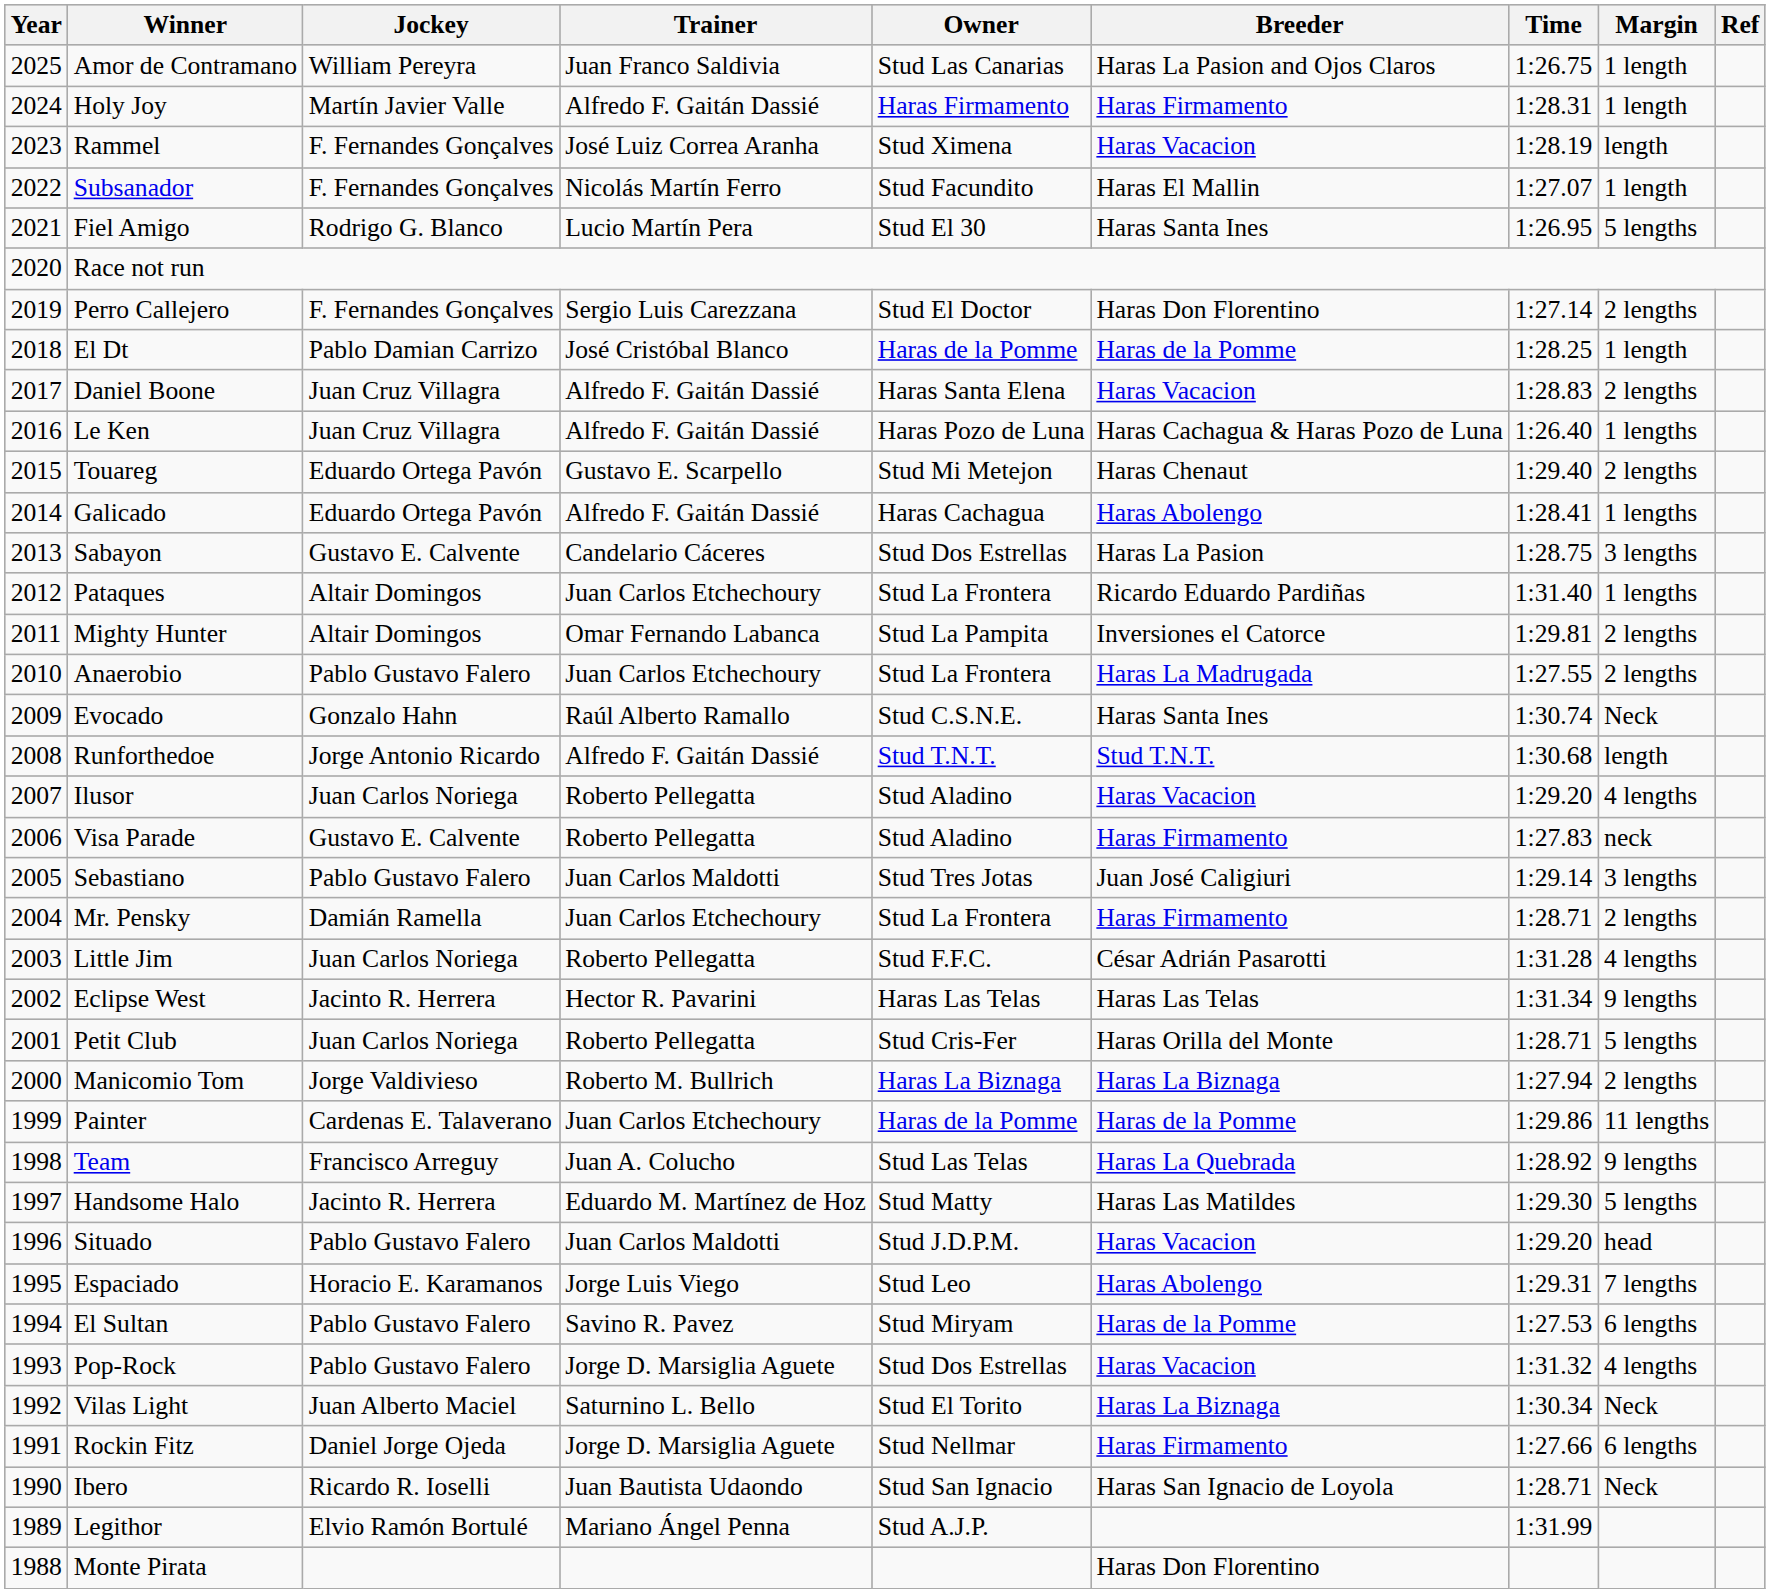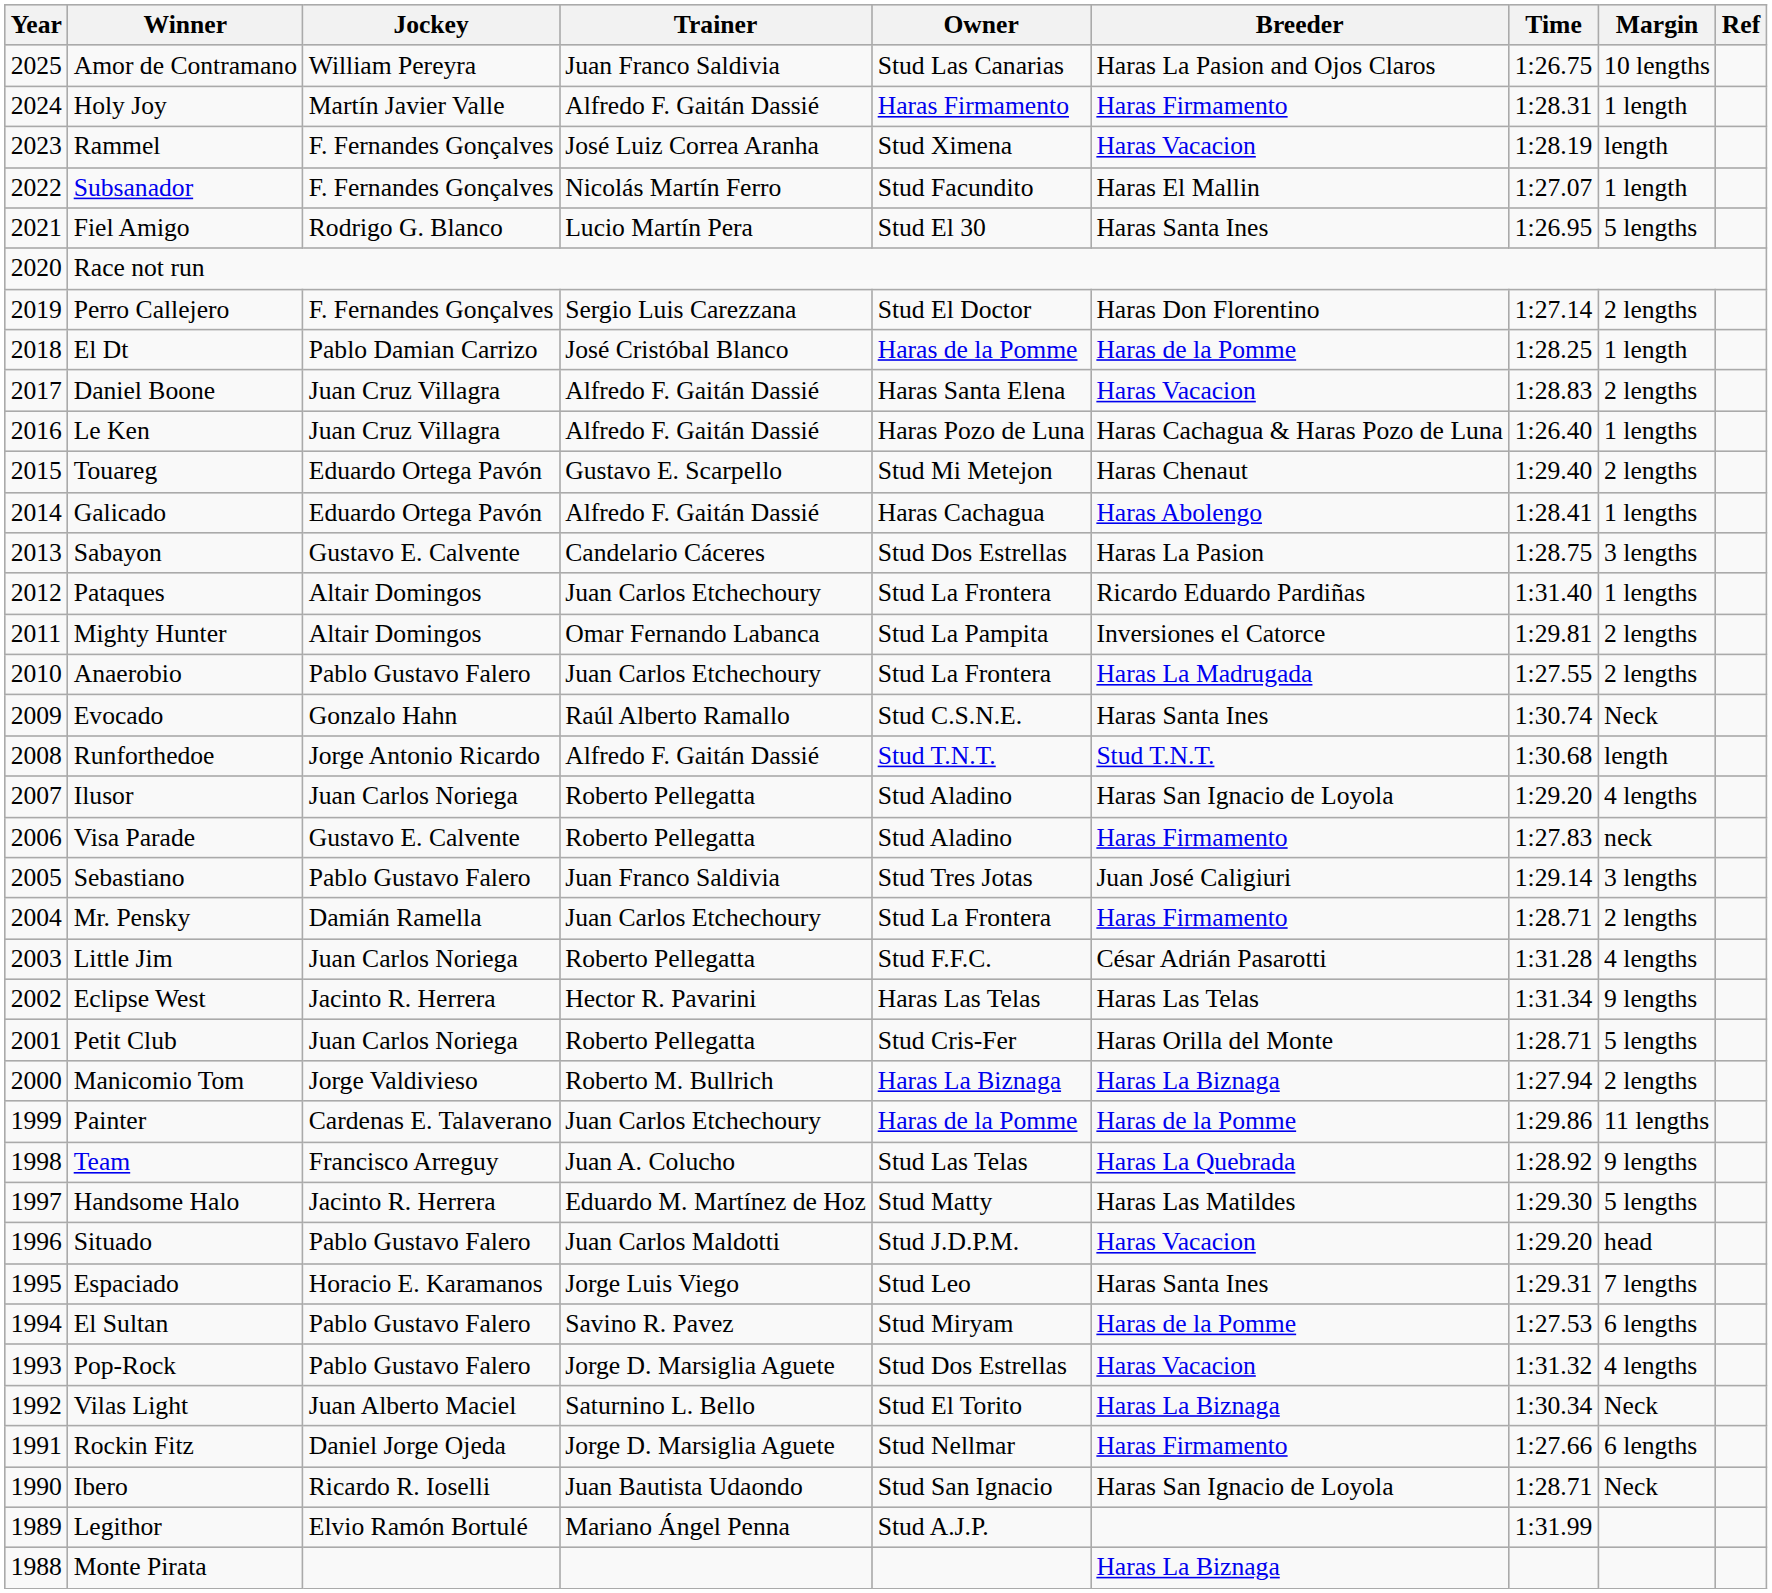 <table class="wikitable">
 <tr>
 <th>Year</th>
 <th>Winner</th>
 <th>Jockey</th>
 <th>Trainer</th>
 <th>Owner</th>
 <th>Breeder</th>
 <th>Time</th>
 <th>Margin</th>
 <th>Ref</th>
 </tr>
 <tr>
 <td>2025</td>
 <td>Amor de Contramano</td>
 <td>William Pereyra</td>
 <td>Juan Franco Saldivia</td>
 <td>Stud Las Canarias</td>
 <td>Haras La Pasion and Ojos Claros</td>
 <td>1:26.75</td>
-<td>1 length</td>
+<td>10 lengths</td>
 <td></td>
 </tr>
 <tr>
 <td>2024</td>
 <td>Holy Joy</td>
 <td>Martín Javier Valle</td>
 <td>Alfredo F. Gaitán Dassié</td>
 <td><a href='#'>Haras Firmamento</a></td>
 <td><a href='#'>Haras Firmamento</a></td>
 <td>1:28.31</td>
 <td>1 length</td>
 <td></td>
 </tr>
 <tr>
 <td>2023</td>
 <td>Rammel</td>
 <td>F. Fernandes Gonçalves</td>
 <td>José Luiz Correa Aranha</td>
 <td>Stud Ximena</td>
 <td><a href='#'>Haras Vacacion</a></td>
 <td>1:28.19</td>
 <td> length</td>
 <td></td>
 </tr>
 <tr>
 <td>2022</td>
 <td><a href='#'>Subsanador</a></td>
 <td>F. Fernandes Gonçalves</td>
 <td>Nicolás Martín Ferro</td>
 <td>Stud Facundito</td>
 <td>Haras El Mallin</td>
 <td>1:27.07</td>
 <td>1 length</td>
 <td></td>
 </tr>
 <tr>
 <td>2021</td>
 <td>Fiel Amigo</td>
 <td>Rodrigo G. Blanco</td>
 <td>Lucio Martín Pera</td>
 <td>Stud El 30</td>
 <td>Haras Santa Ines</td>
 <td>1:26.95</td>
 <td>5 lengths</td>
 <td></td>
 </tr>
 <tr>
 <td>2020</td>
 <td colspan="8">Race not run</td>
 </tr>
 <tr>
 <td>2019</td>
 <td>Perro Callejero</td>
 <td>F. Fernandes Gonçalves</td>
 <td>Sergio Luis Carezzana</td>
 <td>Stud El Doctor</td>
 <td>Haras Don Florentino</td>
 <td>1:27.14</td>
 <td>2 lengths</td>
 <td></td>
 </tr>
 <tr>
 <td>2018</td>
 <td>El Dt</td>
 <td>Pablo Damian Carrizo</td>
 <td>José Cristóbal Blanco</td>
 <td><a href='#'>Haras de la Pomme</a></td>
 <td><a href='#'>Haras de la Pomme</a></td>
 <td>1:28.25</td>
 <td>1 length</td>
 <td></td>
 </tr>
 <tr>
 <td>2017</td>
 <td>Daniel Boone</td>
 <td>Juan Cruz Villagra</td>
 <td>Alfredo F. Gaitán Dassié</td>
 <td>Haras Santa Elena</td>
 <td><a href='#'>Haras Vacacion</a></td>
 <td>1:28.83</td>
 <td>2 lengths</td>
 <td></td>
 </tr>
 <tr>
 <td>2016</td>
 <td>Le Ken</td>
 <td>Juan Cruz Villagra</td>
 <td>Alfredo F. Gaitán Dassié</td>
 <td>Haras Pozo de Luna</td>
 <td>Haras Cachagua & Haras Pozo de Luna</td>
 <td>1:26.40</td>
 <td>1 lengths</td>
 <td></td>
 </tr>
 <tr>
 <td>2015</td>
 <td>Touareg</td>
 <td>Eduardo Ortega Pavón</td>
 <td>Gustavo E. Scarpello</td>
 <td>Stud Mi Metejon</td>
 <td>Haras Chenaut</td>
 <td>1:29.40</td>
 <td>2 lengths</td>
 <td></td>
 </tr>
 <tr>
 <td>2014</td>
 <td>Galicado</td>
 <td>Eduardo Ortega Pavón</td>
 <td>Alfredo F. Gaitán Dassié</td>
 <td>Haras Cachagua</td>
 <td><a href='#'>Haras Abolengo</a></td>
 <td>1:28.41</td>
 <td>1 lengths</td>
 <td></td>
 </tr>
 <tr>
 <td>2013</td>
 <td>Sabayon</td>
 <td>Gustavo E. Calvente</td>
 <td>Candelario Cáceres</td>
 <td>Stud Dos Estrellas</td>
 <td>Haras La Pasion</td>
 <td>1:28.75</td>
 <td>3 lengths</td>
 <td></td>
 </tr>
 <tr>
 <td>2012</td>
 <td>Pataques</td>
 <td>Altair Domingos</td>
 <td>Juan Carlos Etchechoury</td>
 <td>Stud La Frontera</td>
 <td>Ricardo Eduardo Pardiñas</td>
 <td>1:31.40</td>
 <td>1 lengths</td>
 <td></td>
 </tr>
 <tr>
 <td>2011</td>
 <td>Mighty Hunter</td>
 <td>Altair Domingos</td>
 <td>Omar Fernando Labanca</td>
 <td>Stud La Pampita</td>
 <td>Inversiones el Catorce</td>
 <td>1:29.81</td>
 <td>2 lengths</td>
 <td></td>
 </tr>
 <tr>
 <td>2010</td>
 <td>Anaerobio</td>
 <td>Pablo Gustavo Falero</td>
 <td>Juan Carlos Etchechoury</td>
 <td>Stud La Frontera</td>
 <td><a href='#'>Haras La Madrugada</a></td>
 <td>1:27.55</td>
 <td>2 lengths</td>
 <td></td>
 </tr>
 <tr>
 <td>2009</td>
 <td>Evocado</td>
 <td>Gonzalo Hahn</td>
 <td>Raúl Alberto Ramallo</td>
 <td>Stud C.S.N.E.</td>
 <td>Haras Santa Ines</td>
 <td>1:30.74</td>
 <td>Neck</td>
 <td></td>
 </tr>
 <tr>
 <td>2008</td>
 <td>Runforthedoe</td>
 <td>Jorge Antonio Ricardo</td>
 <td>Alfredo F. Gaitán Dassié</td>
 <td><a href='#'>Stud T.N.T.</a></td>
 <td><a href='#'>Stud T.N.T.</a></td>
 <td>1:30.68</td>
 <td> length</td>
 <td></td>
 </tr>
 <tr>
 <td>2007</td>
 <td>Ilusor</td>
 <td>Juan Carlos Noriega</td>
 <td>Roberto Pellegatta</td>
 <td>Stud Aladino</td>
-<td><a href='#'>Haras Vacacion</a></td>
+<td>Haras San Ignacio de Loyola</td>
 <td>1:29.20</td>
 <td>4 lengths</td>
 <td></td>
 </tr>
 <tr>
 <td>2006</td>
 <td>Visa Parade</td>
 <td>Gustavo E. Calvente</td>
 <td>Roberto Pellegatta</td>
 <td>Stud Aladino</td>
 <td><a href='#'>Haras Firmamento</a></td>
 <td>1:27.83</td>
 <td> neck</td>
 <td></td>
 </tr>
 <tr>
 <td>2005</td>
 <td>Sebastiano</td>
 <td>Pablo Gustavo Falero</td>
-<td>Juan Carlos Maldotti</td>
+<td>Juan Franco Saldivia</td>
 <td>Stud Tres Jotas</td>
 <td>Juan José Caligiuri</td>
 <td>1:29.14</td>
 <td>3 lengths</td>
 <td></td>
 </tr>
 <tr>
 <td>2004</td>
 <td>Mr. Pensky</td>
 <td>Damián Ramella</td>
 <td>Juan Carlos Etchechoury</td>
 <td>Stud La Frontera</td>
 <td><a href='#'>Haras Firmamento</a></td>
 <td>1:28.71</td>
 <td>2 lengths</td>
 <td></td>
 </tr>
 <tr>
 <td>2003</td>
 <td>Little Jim</td>
 <td>Juan Carlos Noriega</td>
 <td>Roberto Pellegatta</td>
 <td>Stud F.F.C.</td>
 <td>César Adrián Pasarotti</td>
 <td>1:31.28</td>
 <td>4 lengths</td>
 <td></td>
 </tr>
 <tr>
 <td>2002</td>
 <td>Eclipse West</td>
 <td>Jacinto R. Herrera</td>
 <td>Hector R. Pavarini</td>
 <td>Haras Las Telas</td>
 <td>Haras Las Telas</td>
 <td>1:31.34</td>
 <td>9 lengths</td>
 <td></td>
 </tr>
 <tr>
 <td>2001</td>
 <td>Petit Club</td>
 <td>Juan Carlos Noriega</td>
 <td>Roberto Pellegatta</td>
 <td>Stud Cris-Fer</td>
 <td>Haras Orilla del Monte</td>
 <td>1:28.71</td>
 <td>5 lengths</td>
 <td></td>
 </tr>
 <tr>
 <td>2000</td>
 <td>Manicomio Tom</td>
 <td>Jorge Valdivieso</td>
 <td>Roberto M. Bullrich</td>
 <td><a href='#'>Haras La Biznaga</a></td>
 <td><a href='#'>Haras La Biznaga</a></td>
 <td>1:27.94</td>
 <td>2 lengths</td>
 <td></td>
 </tr>
 <tr>
 <td>1999</td>
 <td>Painter</td>
 <td>Cardenas E. Talaverano</td>
 <td>Juan Carlos Etchechoury</td>
 <td><a href='#'>Haras de la Pomme</a></td>
 <td><a href='#'>Haras de la Pomme</a></td>
 <td>1:29.86</td>
 <td>11 lengths</td>
 <td></td>
 </tr>
 <tr>
 <td>1998</td>
 <td><a href='#'>Team</a></td>
 <td>Francisco Arreguy</td>
 <td>Juan A. Colucho</td>
 <td>Stud Las Telas</td>
 <td><a href='#'>Haras La Quebrada</a></td>
 <td>1:28.92</td>
 <td>9 lengths</td>
 <td></td>
 </tr>
 <tr>
 <td>1997</td>
 <td>Handsome Halo</td>
 <td>Jacinto R. Herrera</td>
 <td>Eduardo M. Martínez de Hoz</td>
 <td>Stud Matty</td>
 <td>Haras Las Matildes</td>
 <td>1:29.30</td>
 <td>5 lengths</td>
 <td></td>
 </tr>
 <tr>
 <td>1996</td>
 <td>Situado</td>
 <td>Pablo Gustavo Falero</td>
 <td>Juan Carlos Maldotti</td>
 <td>Stud J.D.P.M.</td>
 <td><a href='#'>Haras Vacacion</a></td>
 <td>1:29.20</td>
 <td> head</td>
 <td></td>
 </tr>
 <tr>
 <td>1995</td>
 <td>Espaciado</td>
 <td>Horacio E. Karamanos</td>
 <td>Jorge Luis Viego</td>
 <td>Stud Leo</td>
-<td><a href='#'>Haras Abolengo</a></td>
+<td>Haras Santa Ines</td>
 <td>1:29.31</td>
 <td>7 lengths</td>
 <td></td>
 </tr>
 <tr>
 <td>1994</td>
 <td>El Sultan</td>
 <td>Pablo Gustavo Falero</td>
 <td>Savino R. Pavez</td>
 <td>Stud Miryam</td>
 <td><a href='#'>Haras de la Pomme</a></td>
 <td>1:27.53</td>
 <td>6 lengths</td>
 <td></td>
 </tr>
 <tr>
 <td>1993</td>
 <td>Pop-Rock</td>
 <td>Pablo Gustavo Falero</td>
 <td>Jorge D. Marsiglia Aguete</td>
 <td>Stud Dos Estrellas</td>
 <td><a href='#'>Haras Vacacion</a></td>
 <td>1:31.32</td>
 <td>4 lengths</td>
 <td></td>
 </tr>
 <tr>
 <td>1992</td>
 <td>Vilas Light</td>
 <td>Juan Alberto Maciel</td>
 <td>Saturnino L. Bello</td>
 <td>Stud El Torito</td>
 <td><a href='#'>Haras La Biznaga</a></td>
 <td>1:30.34</td>
 <td>Neck</td>
 <td></td>
 </tr>
 <tr>
 <td>1991</td>
 <td>Rockin Fitz</td>
 <td>Daniel Jorge Ojeda</td>
 <td>Jorge D. Marsiglia Aguete</td>
 <td>Stud Nellmar</td>
 <td><a href='#'>Haras Firmamento</a></td>
 <td>1:27.66</td>
 <td>6 lengths</td>
 <td></td>
 </tr>
 <tr>
 <td>1990</td>
 <td>Ibero</td>
 <td>Ricardo R. Ioselli</td>
 <td>Juan Bautista Udaondo</td>
 <td>Stud San Ignacio</td>
 <td>Haras San Ignacio de Loyola</td>
 <td>1:28.71</td>
 <td>Neck</td>
 <td></td>
 </tr>
 <tr>
 <td>1989</td>
 <td>Legithor</td>
 <td>Elvio Ramón Bortulé</td>
 <td>Mariano Ángel Penna</td>
 <td>Stud A.J.P.</td>
 <td></td>
 <td>1:31.99</td>
 <td></td>
 <td></td>
 </tr>
 <tr>
 <td>1988</td>
 <td>Monte Pirata</td>
 <td></td>
 <td></td>
 <td></td>
-<td>Haras Don Florentino</td>
+<td><a href='#'>Haras La Biznaga</a></td>
 <td></td>
 <td></td>
 <td></td>
 </tr>
 </table>
